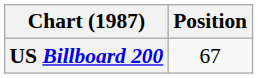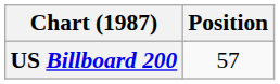 <table class="wikitable plainrowheaders" style="text-align:center">
 <tr>
 <th scope="col">Chart (1987)</th>
 <th scope="col">Position</th>
 </tr>
 <tr>
 <th scope="row">US <em><a href='#'>Billboard 200</a></em></th>
-<td>67</td>
+<td>57</td>
 </tr>
 </table>
